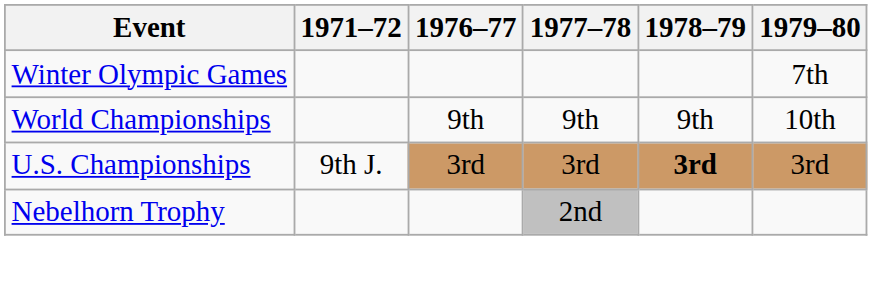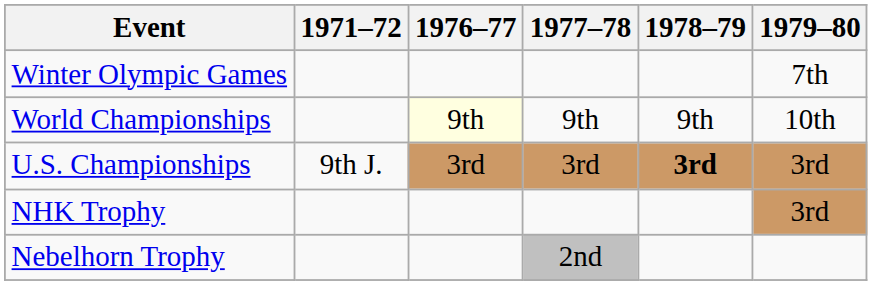 <table class="wikitable">
 <tr>
 <th>Event</th>
 <th>1971–72</th>
 <th>1976–77</th>
 <th>1977–78</th>
 <th>1978–79</th>
 <th>1979–80</th>
 </tr>
 <tr>
 <td><a href='#'>Winter Olympic Games</a></td>
 <td></td>
 <td></td>
 <td></td>
 <td></td>
 <td align="center">7th</td>
 </tr>
 <tr>
 <td><a href='#'>World Championships</a></td>
 <td></td>
-<td align="center">9th</td>
+<td align="center" style="background: lightyellow;">9th</td>
 <td align="center">9th</td>
 <td align="center">9th</td>
 <td align="center">10th</td>
 </tr>
 <tr>
 <td><a href='#'>U.S. Championships</a></td>
 <td align="center">9th J.</td>
 <td align="center" bgcolor="cc9966">3rd</td>
 <td align="center" bgcolor="cc9966">3rd</td>
 <td align="center" bgcolor="cc9966"><strong>3rd</strong></td>
 <td align="center" bgcolor="cc9966">3rd</td>
 </tr>
 <tr>
+<td><a href='#'>NHK Trophy</a></td>
+<td></td>
+<td></td>
+<td></td>
+<td></td>
+<td align="center" bgcolor="cc9966">3rd</td>
+</tr>
+<tr>
 <td><a href='#'>Nebelhorn Trophy</a></td>
 <td></td>
 <td></td>
 <td align="center" bgcolor="silver">2nd</td>
 <td></td>
 <td></td>
 </tr>
 </table>
